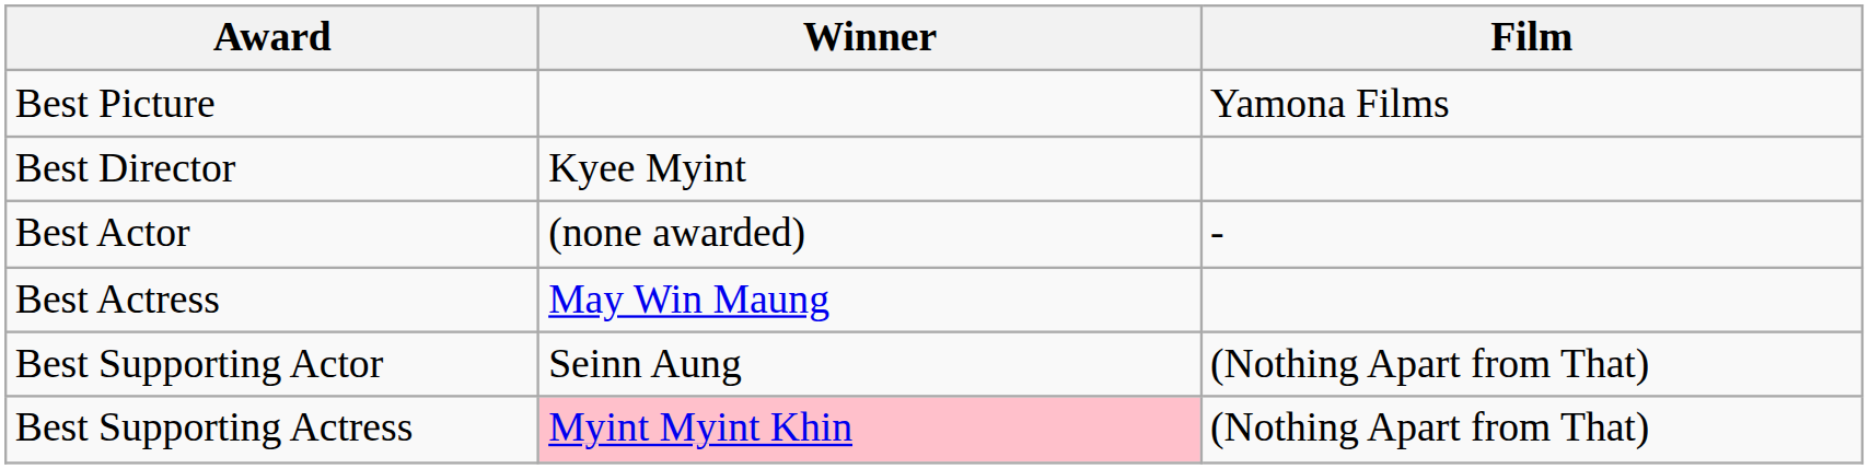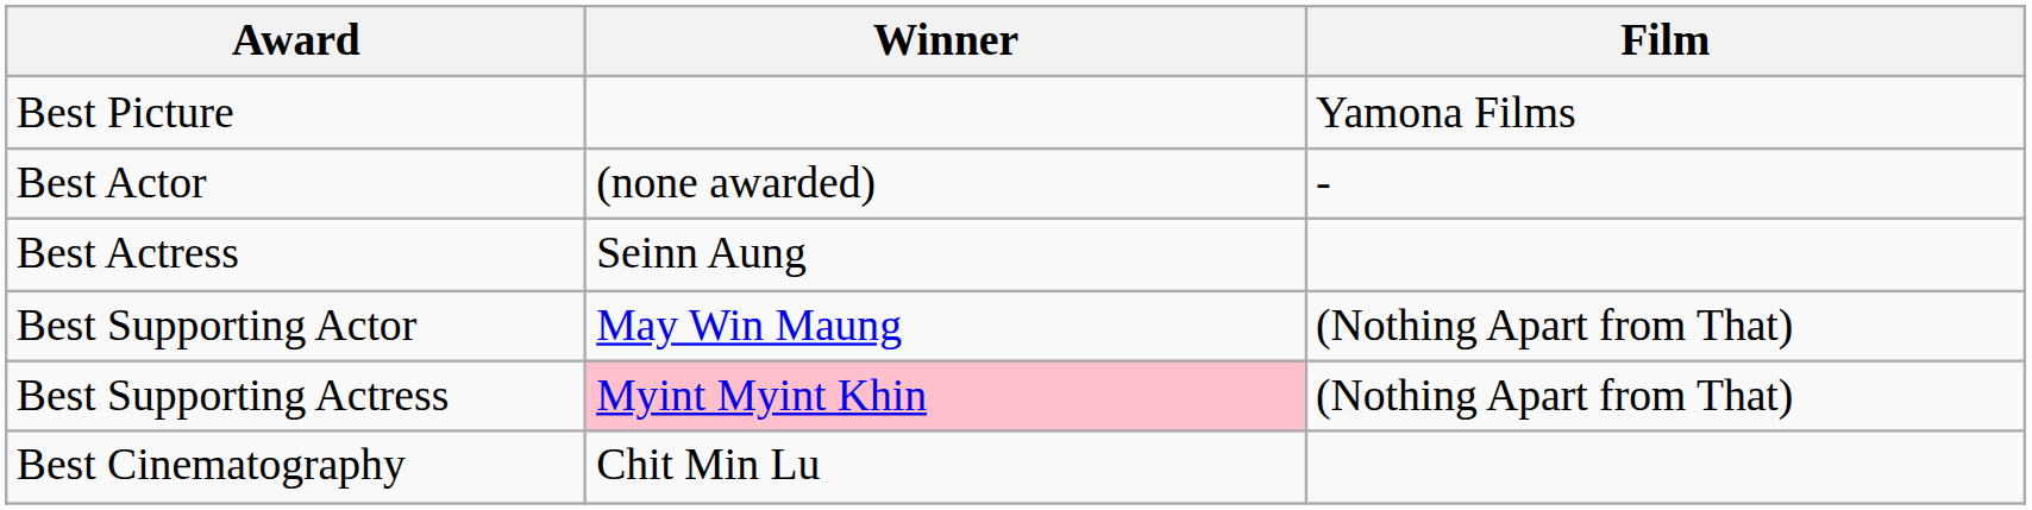 <table class="wikitable">
 <tr>
 <th width="200"><strong>Award</strong></th>
 <th width="250"><strong>Winner</strong></th>
 <th width="250"><strong>Film</strong></th>
 </tr>
 <tr>
 <td>Best Picture</td>
 <td></td>
 <td>Yamona Films</td>
 </tr>
 <tr>
-<td>Best Director</td>
-<td>Kyee Myint</td>
-<td></td>
-</tr>
-<tr>
 <td>Best Actor</td>
 <td>(none awarded)</td>
 <td>-</td>
 </tr>
 <tr>
 <td>Best Actress</td>
-<td><a href='#'>May Win Maung</a></td>
+<td>Seinn Aung</td>
 <td></td>
 </tr>
 <tr>
 <td>Best Supporting Actor</td>
-<td>Seinn Aung</td>
+<td><a href='#'>May Win Maung</a></td>
 <td> (Nothing Apart from That)</td>
 </tr>
 <tr>
 <td>Best Supporting Actress</td>
 <td style="background: pink;"><a href='#'>Myint Myint Khin</a></td>
 <td> (Nothing Apart from That)</td>
 </tr>
+<tr>
+<td>Best Cinematography</td>
+<td>Chit Min Lu</td>
+<td></td>
+</tr>
 </table>
